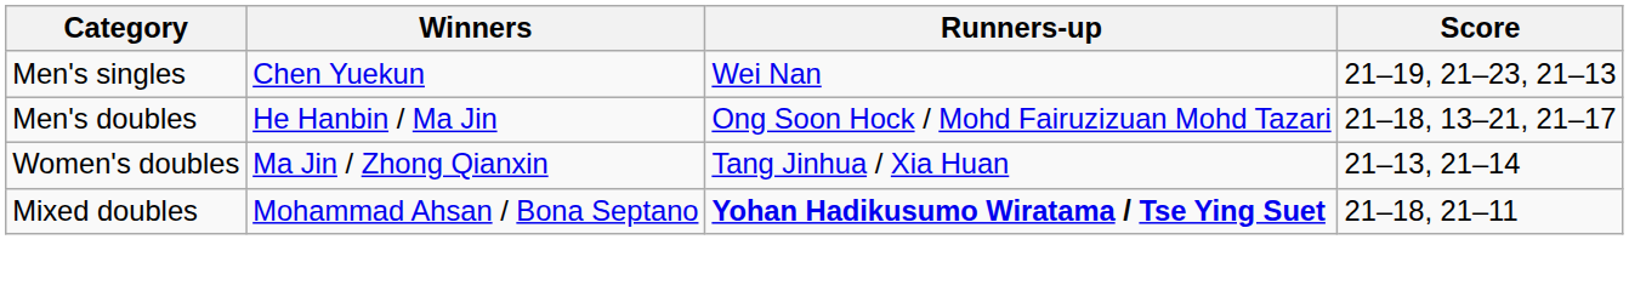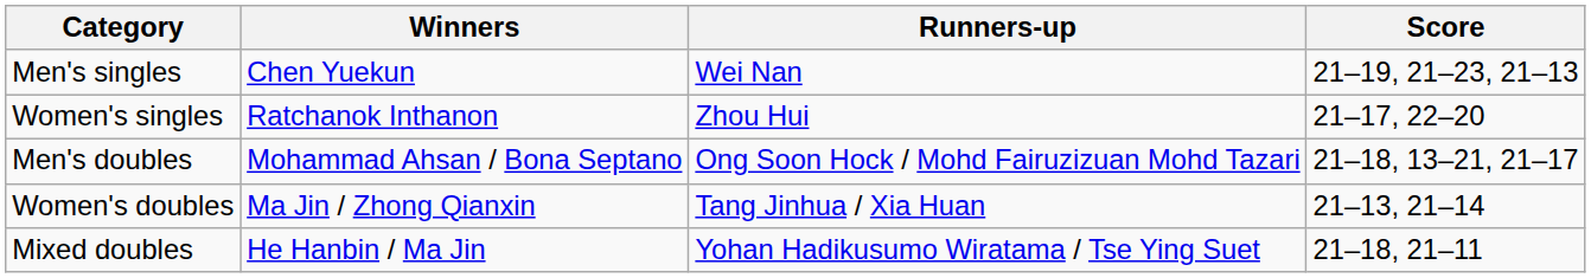 <table class=wikitable style="white-space:nowrap;">
 <tr>
 <th>Category</th>
 <th>Winners</th>
 <th>Runners-up</th>
 <th>Score</th>
 </tr>
 <tr>
 <td>Men's singles</td>
 <td> <a href='#'>Chen Yuekun</a></td>
 <td> <a href='#'>Wei Nan</a></td>
 <td>21–19, 21–23, 21–13</td>
 </tr>
 <tr>
+<td>Women's singles</td>
+<td> <a href='#'>Ratchanok Inthanon</a></td>
+<td> <a href='#'>Zhou Hui</a></td>
+<td>21–17, 22–20</td>
+</tr>
+<tr>
 <td>Men's doubles</td>
-<td> <a href='#'>He Hanbin</a> / <a href='#'>Ma Jin</a></td>
+<td> <a href='#'>Mohammad Ahsan</a> / <a href='#'>Bona Septano</a></td>
 <td> <a href='#'>Ong Soon Hock</a> / <a href='#'>Mohd Fairuzizuan Mohd Tazari</a></td>
 <td>21–18, 13–21, 21–17</td>
 </tr>
 <tr>
 <td>Women's doubles</td>
 <td> <a href='#'>Ma Jin</a> / <a href='#'>Zhong Qianxin</a></td>
 <td> <a href='#'>Tang Jinhua</a> / <a href='#'>Xia Huan</a></td>
 <td>21–13, 21–14</td>
 </tr>
 <tr>
 <td>Mixed doubles</td>
-<td> <a href='#'>Mohammad Ahsan</a> / <a href='#'>Bona Septano</a></td>
-<td><strong> <a href='#'>Yohan Hadikusumo Wiratama</a> / <a href='#'>Tse Ying Suet</a></strong></td>
+<td> <a href='#'>He Hanbin</a> / <a href='#'>Ma Jin</a></td>
+<td> <a href='#'>Yohan Hadikusumo Wiratama</a> / <a href='#'>Tse Ying Suet</a></td>
 <td>21–18, 21–11</td>
 </tr>
 </table>
